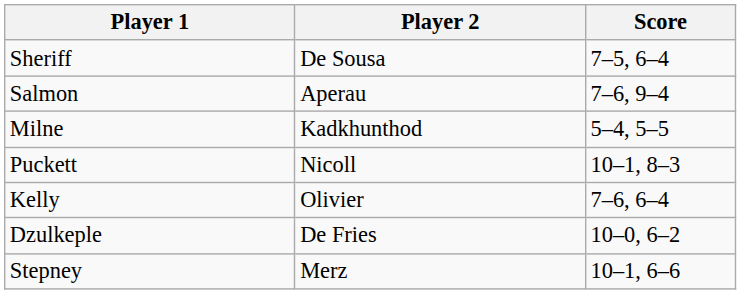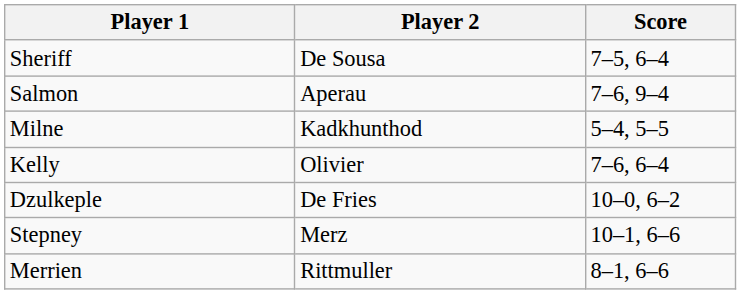 <table class="wikitable" style="font-size: 100%">
 <tr>
 <th width=200>Player 1</th>
 <th width=200>Player 2</th>
 <th width=100>Score</th>
 </tr>
 <tr>
 <td>Sheriff</td>
 <td>De Sousa</td>
 <td>7–5, 6–4</td>
 </tr>
 <tr>
 <td>Salmon</td>
 <td>Aperau</td>
 <td>7–6, 9–4</td>
 </tr>
 <tr>
 <td>Milne</td>
 <td>Kadkhunthod</td>
 <td>5–4, 5–5</td>
 </tr>
 <tr>
-<td>Puckett</td>
-<td>Nicoll</td>
-<td>10–1, 8–3</td>
-</tr>
-<tr>
 <td>Kelly</td>
 <td>Olivier</td>
 <td>7–6, 6–4</td>
 </tr>
 <tr>
 <td>Dzulkeple</td>
 <td>De Fries</td>
 <td>10–0, 6–2</td>
 </tr>
 <tr>
 <td>Stepney</td>
 <td>Merz</td>
 <td>10–1, 6–6</td>
 </tr>
+<tr>
+<td>Merrien</td>
+<td>Rittmuller</td>
+<td>8–1, 6–6</td>
+</tr>
 </table>
